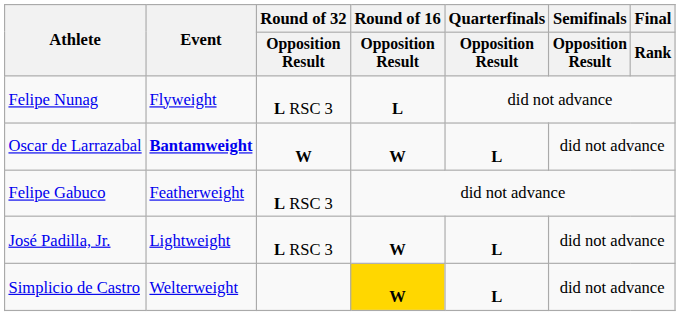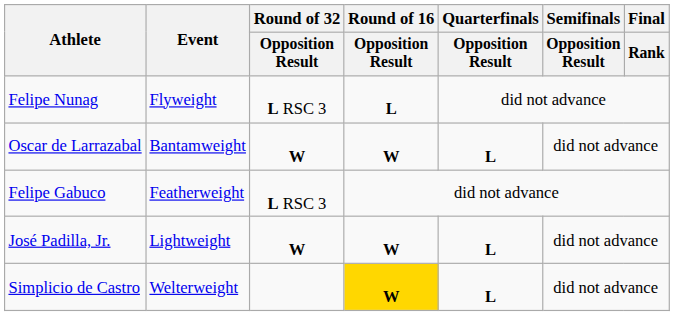 <table class="wikitable" style="font-size:90%;">
 <tr>
 <th rowspan=2>Athlete</th>
 <th rowspan=2>Event</th>
 <th>Round of 32</th>
 <th>Round of 16</th>
 <th>Quarterfinals</th>
 <th>Semifinals</th>
 <th colspan=2>Final</th>
 </tr>
 <tr style="font-size:95%">
 <th>Opposition<br>Result</th>
 <th>Opposition<br>Result</th>
 <th>Opposition<br>Result</th>
 <th>Opposition<br>Result</th>
 <th>Rank</th>
 </tr>
 <tr align=center>
 <td align=left><a href='#'>Felipe Nunag</a></td>
 <td align=left><a href='#'>Flyweight</a></td>
 <td><br><strong>L</strong> RSC 3</td>
 <td><br><strong>L</strong></td>
 <td colspan=5>did not advance</td>
 </tr>
 <tr align=center>
 <td align=left><a href='#'>Oscar de Larrazabal</a></td>
-<td align=left><strong><a href='#'>Bantamweight</a></strong></td>
+<td align=left><a href='#'>Bantamweight</a></td>
 <td><br><strong>W</strong></td>
 <td><br><strong>W</strong></td>
 <td><br><strong>L</strong></td>
 <td colspan=4>did not advance</td>
 </tr>
 <tr align=center>
 <td align=left><a href='#'>Felipe Gabuco</a></td>
 <td align=left><a href='#'>Featherweight</a></td>
 <td><br><strong>L</strong> RSC 3</td>
 <td colspan=6>did not advance</td>
 </tr>
 <tr align=center>
 <td align=left><a href='#'>José Padilla, Jr.</a></td>
 <td align=left><a href='#'>Lightweight</a></td>
-<td><br><strong>L</strong> RSC 3</td>
+<td><br><strong>W</strong></td>
 <td><br><strong>W</strong></td>
 <td><br><strong>L</strong></td>
 <td colspan=3>did not advance</td>
 </tr>
 <tr align=center>
 <td align=left><a href='#'>Simplicio de Castro</a></td>
 <td align=left><a href='#'>Welterweight</a></td>
 <td></td>
 <td style="background: gold;"><br><strong>W</strong></td>
 <td><br><strong>L</strong></td>
 <td colspan=2>did not advance</td>
 </tr>
 </table>
